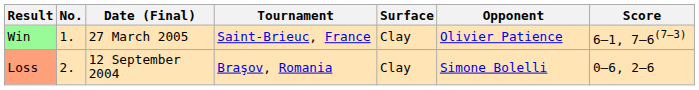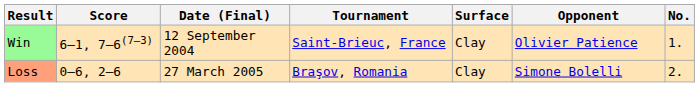 <table class="wikitable">
 <tr>
 <th width=40>Result</th>
-<th width=20>No.</th>
+<th width=100>Score</th>
 <th width=125>Date (Final)</th>
 <th width=160>Tournament</th>
 <th width=50>Surface</th>
 <th width=150>Opponent</th>
-<th width=100>Score</th>
+<th width=20>No.</th>
 </tr>
 <tr style="background:moccasin">
 <td style="background:#98fb98;">Win</td>
-<td>1.</td>
-<td>27 March 2005</td>
+<td>6–1, 7–6<sup>(7–3)</sup></td>
+<td>12 September 2004</td>
 <td><a href='#'>Saint-Brieuc</a>, <a href='#'>France</a></td>
 <td>Clay</td>
 <td> <a href='#'>Olivier Patience</a></td>
-<td>6–1, 7–6<sup>(7–3)</sup></td>
+<td>1.</td>
 </tr>
 <tr style="background:moccasin">
 <td style="background:#ffa07a;">Loss</td>
-<td>2.</td>
-<td>12 September 2004</td>
+<td>0–6, 2–6</td>
+<td>27 March 2005</td>
 <td><a href='#'>Braşov</a>, <a href='#'>Romania</a></td>
 <td>Clay</td>
 <td> <a href='#'>Simone Bolelli</a></td>
-<td>0–6, 2–6</td>
+<td>2.</td>
 </tr>
 </table>
